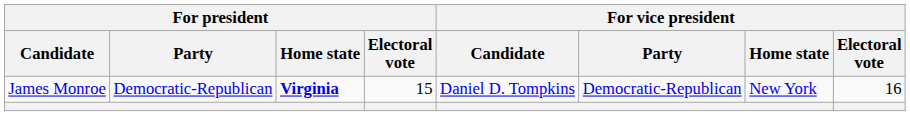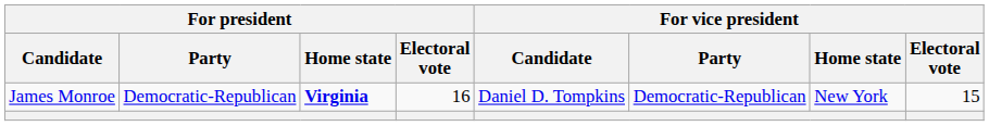 <table class=wikitable>
 <tr>
 <th colspan=4>For president</th>
 <th colspan=4>For vice president</th>
 </tr>
 <tr>
 <th>Candidate</th>
 <th>Party</th>
 <th>Home state</th>
 <th>Electoral<br>vote</th>
 <th>Candidate</th>
 <th>Party</th>
 <th>Home state</th>
 <th>Electoral<br>vote</th>
 </tr>
 <tr>
 <td><a href='#'>James Monroe</a></td>
 <td><a href='#'>Democratic-Republican</a></td>
 <td><strong><a href='#'>Virginia</a></strong></td>
-<td align=right>15</td>
+<td align=right>16</td>
 <td><a href='#'>Daniel D. Tompkins</a></td>
 <td><a href='#'>Democratic-Republican</a></td>
 <td><a href='#'>New York</a></td>
-<td align=right>16</td>
+<td align=right>15</td>
 </tr>
 <tr>
 <th colspan=3></th>
 <th></th>
 <th colspan=3></th>
 <th></th>
 </tr>
 </table>
